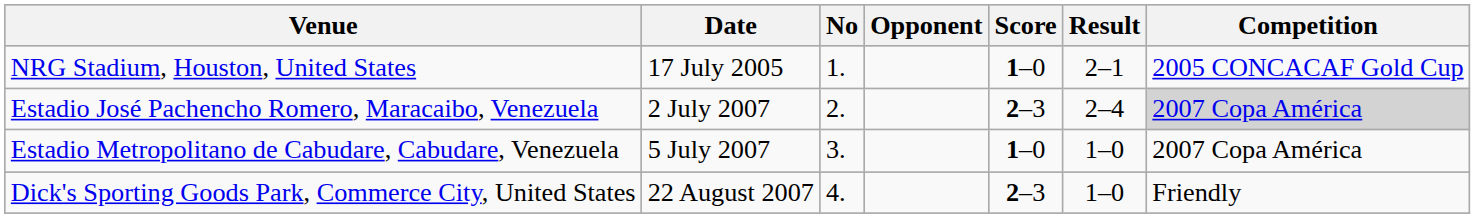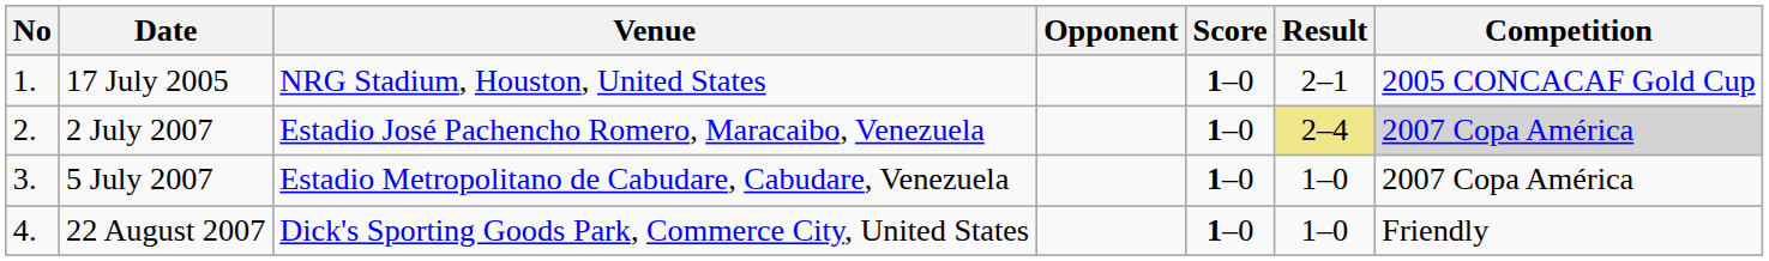 <table class="wikitable sortable" style="font-size:100%;">
 <tr>
+<th>No</th>
+<th>Date</th>
 <th>Venue</th>
-<th>Date</th>
-<th>No</th>
 <th>Opponent</th>
 <th>Score</th>
 <th>Result</th>
 <th>Competition</th>
 </tr>
 <tr>
+<td>1.</td>
+<td>17 July 2005</td>
 <td><a href='#'>NRG Stadium</a>, <a href='#'>Houston</a>, <a href='#'>United States</a></td>
-<td>17 July 2005</td>
-<td>1.</td>
 <td></td>
 <td align=center><strong>1</strong>–0</td>
 <td align=center>2–1</td>
 <td><a href='#'>2005 CONCACAF Gold Cup</a></td>
 </tr>
 <tr>
+<td>2.</td>
+<td>2 July 2007</td>
 <td><a href='#'>Estadio José Pachencho Romero</a>, <a href='#'>Maracaibo</a>, <a href='#'>Venezuela</a></td>
-<td>2 July 2007</td>
-<td>2.</td>
 <td></td>
-<td align=center><strong>2</strong>–3</td>
-<td align=center>2–4</td>
+<td align=center><strong>1</strong>–0</td>
+<td align=center style="background: khaki;">2–4</td>
 <td style="background: lightgrey;"><a href='#'>2007 Copa América</a></td>
 </tr>
 <tr>
+<td>3.</td>
+<td>5 July 2007</td>
 <td><a href='#'>Estadio Metropolitano de Cabudare</a>, <a href='#'>Cabudare</a>, Venezuela</td>
-<td>5 July 2007</td>
-<td>3.</td>
 <td></td>
 <td align=center><strong>1</strong>–0</td>
 <td align=center>1–0</td>
 <td>2007 Copa América</td>
 </tr>
 <tr>
+<td>4.</td>
+<td>22 August 2007</td>
 <td><a href='#'>Dick's Sporting Goods Park</a>, <a href='#'>Commerce City</a>, United States</td>
-<td>22 August 2007</td>
-<td>4.</td>
 <td></td>
-<td align=center><strong>2</strong>–3</td>
+<td align=center><strong>1</strong>–0</td>
 <td align=center>1–0</td>
 <td>Friendly</td>
 </tr>
 </table>
